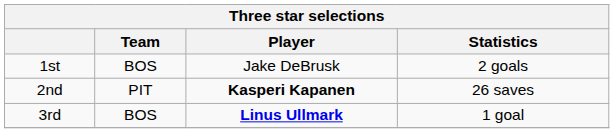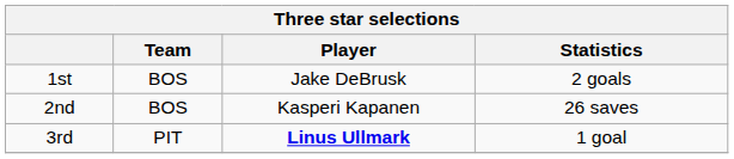 <table class="wikitable" style="width:100%;text-align: center;">
 <tr>
 <th colspan=4>Three star selections</th>
 </tr>
 <tr>
 <th style="width:15%;"></th>
 <th style="width:15%;">Team</th>
 <th style="width:35%;">Player</th>
 <th style="width:35%;">Statistics</th>
 </tr>
 <tr>
 <td>1st</td>
 <td>BOS</td>
 <td>Jake DeBrusk</td>
 <td>2 goals</td>
 </tr>
 <tr>
 <td>2nd</td>
-<td>PIT</td>
-<td><strong>Kasperi Kapanen</strong></td>
+<td>BOS</td>
+<td>Kasperi Kapanen</td>
 <td>26 saves</td>
 </tr>
 <tr>
 <td>3rd</td>
-<td>BOS</td>
+<td>PIT</td>
 <td><strong><a href='#'>Linus Ullmark</a></strong></td>
 <td>1 goal</td>
 </tr>
 <tr>
 </tr>
 </table>
